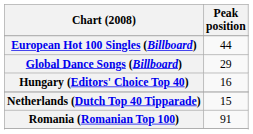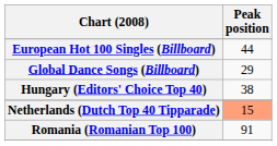 <table class="wikitable sortable plainrowheaders" style="text-align:center">
 <tr>
 <th scope="col">Chart (2008)</th>
 <th scope="col">Peak<br>position</th>
 </tr>
 <tr>
 </tr>
 <tr>
 </tr>
 <tr>
 <th scope="row"><a href='#'>European Hot 100 Singles</a> (<em><a href='#'>Billboard</a></em>)</th>
 <td style="text-align:center;">44</td>
 </tr>
 <tr>
 <th scope="row"><a href='#'>Global Dance Songs</a> (<em><a href='#'>Billboard</a></em>)</th>
 <td style="text-align:center;">29</td>
 </tr>
 <tr>
 <th scope="row">Hungary (<a href='#'>Editors' Choice Top 40</a>)</th>
-<td>16</td>
+<td>38</td>
 </tr>
 <tr>
 </tr>
 <tr>
 </tr>
 <tr>
 <th scope="row">Netherlands (<a href='#'>Dutch Top 40 Tipparade</a>)</th>
-<td align="center">15</td>
+<td align="center" style="background: lightsalmon;">15</td>
 </tr>
 <tr>
 <th scope="row">Romania (<a href='#'>Romanian Top 100</a>)</th>
 <td>91</td>
 </tr>
 <tr>
 </tr>
 <tr>
 </tr>
 <tr>
 </tr>
 <tr>
 </tr>
 </table>
